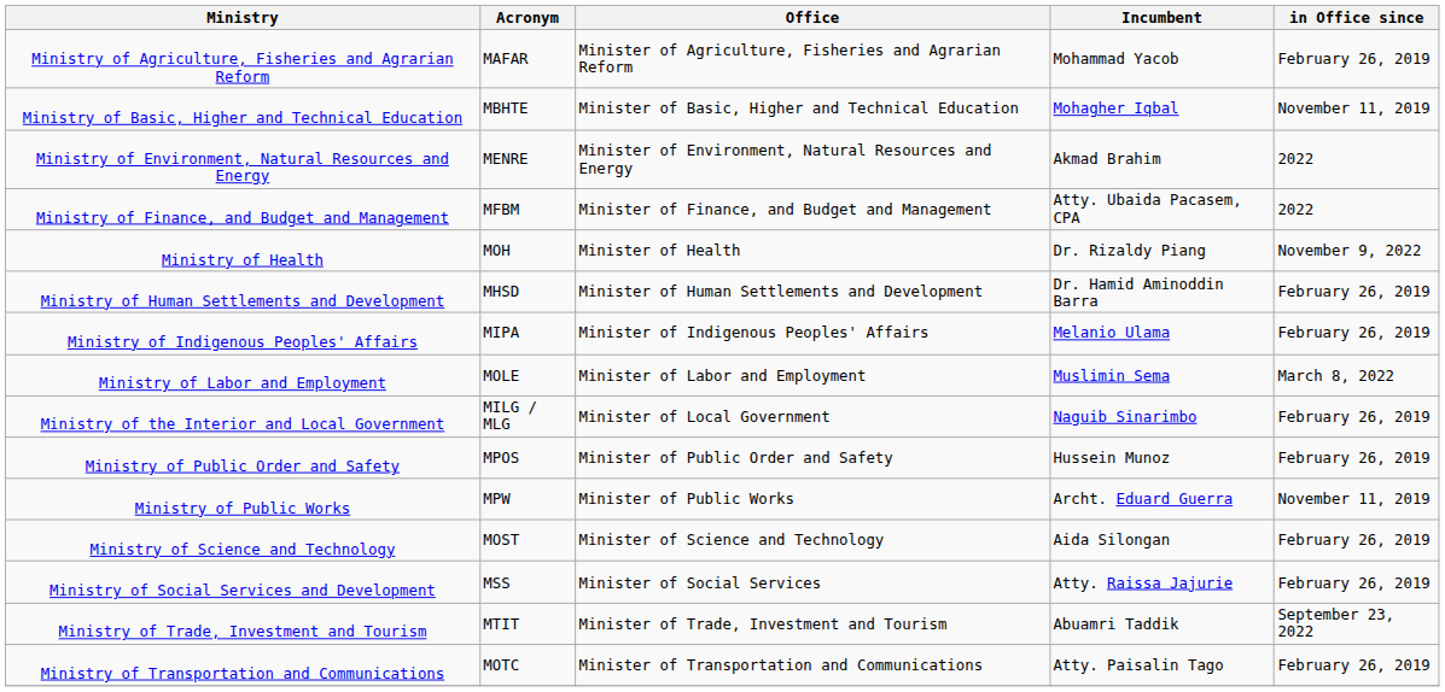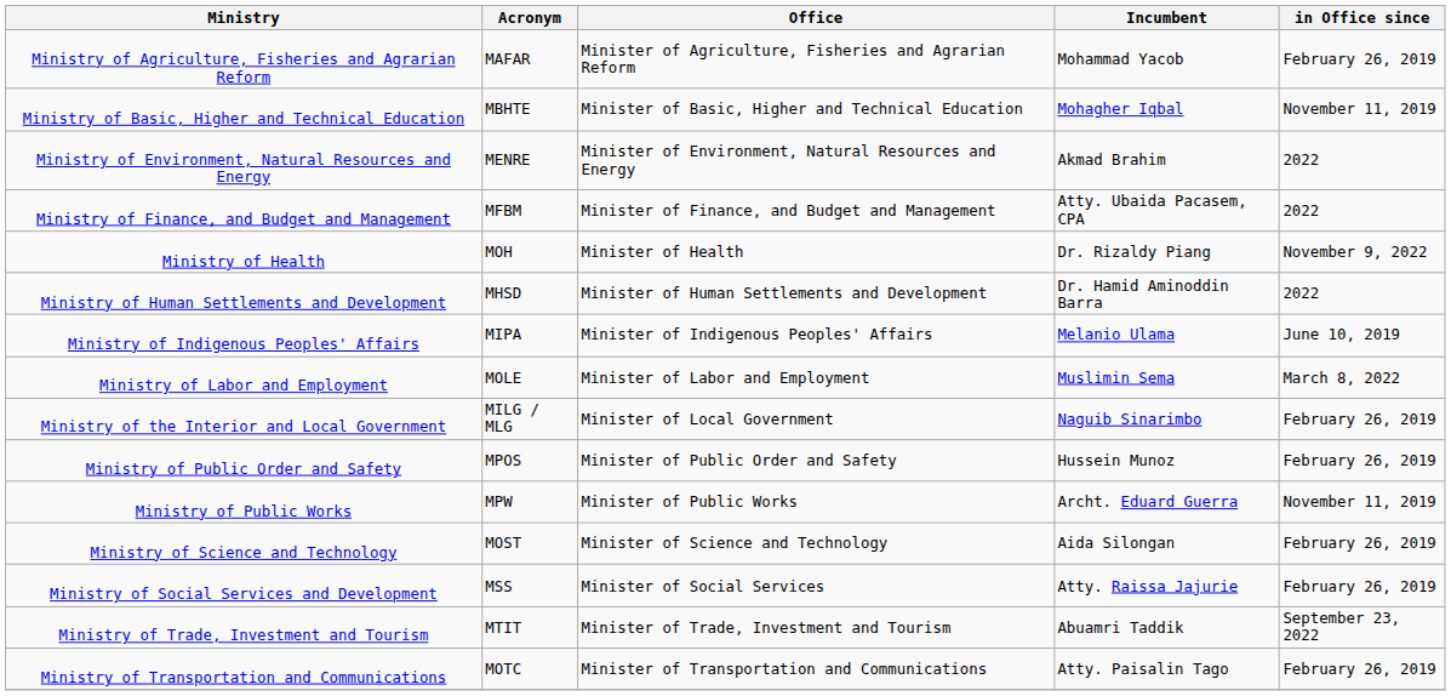 <table class="wikitable">
 <tr>
 <th>Ministry</th>
 <th>Acronym</th>
 <th>Office</th>
 <th>Incumbent</th>
 <th>in Office since</th>
 </tr>
 <tr>
 <td align="center"><br><a href='#'>Ministry of Agriculture, Fisheries and Agrarian Reform</a></td>
 <td>MAFAR</td>
 <td>Minister of Agriculture, Fisheries and Agrarian Reform</td>
 <td>Mohammad Yacob</td>
 <td>February 26, 2019</td>
 </tr>
 <tr>
 <td align="center"><br><a href='#'>Ministry of Basic, Higher and Technical Education</a></td>
 <td>MBHTE</td>
 <td>Minister of Basic, Higher and Technical Education</td>
 <td><a href='#'>Mohagher Iqbal</a></td>
 <td>November 11, 2019</td>
 </tr>
 <tr>
 <td align="center"><br><a href='#'>Ministry of Environment, Natural Resources and Energy</a></td>
 <td>MENRE</td>
 <td>Minister of Environment, Natural Resources and Energy</td>
 <td>Akmad Brahim</td>
 <td>2022</td>
 </tr>
 <tr>
 <td align="center"><br><a href='#'>Ministry of Finance, and Budget and Management</a></td>
 <td>MFBM</td>
 <td>Minister of Finance, and Budget and Management</td>
 <td>Atty. Ubaida Pacasem, CPA</td>
 <td>2022</td>
 </tr>
 <tr>
 <td align="center"><br><a href='#'>Ministry of Health</a></td>
 <td>MOH</td>
 <td>Minister of Health</td>
 <td>Dr. Rizaldy Piang</td>
 <td>November 9, 2022</td>
 </tr>
 <tr>
 <td align="center"><br><a href='#'>Ministry of Human Settlements and Development</a></td>
 <td>MHSD</td>
 <td>Minister of Human Settlements and Development</td>
 <td>Dr. Hamid Aminoddin Barra</td>
-<td>February 26, 2019</td>
+<td>2022</td>
 </tr>
 <tr>
 <td align="center"><br><a href='#'>Ministry of Indigenous Peoples' Affairs</a></td>
 <td>MIPA</td>
 <td>Minister of Indigenous Peoples' Affairs</td>
 <td><a href='#'>Melanio Ulama</a></td>
-<td>February 26, 2019</td>
+<td>June 10, 2019</td>
 </tr>
 <tr>
 <td align="center"><br><a href='#'>Ministry of Labor and Employment</a></td>
 <td>MOLE</td>
 <td>Minister of Labor and Employment</td>
 <td><a href='#'>Muslimin Sema</a></td>
 <td>March 8, 2022</td>
 </tr>
 <tr>
 <td align="center"><br><a href='#'>Ministry of the Interior and Local Government</a></td>
 <td>MILG / MLG</td>
 <td>Minister of Local Government</td>
 <td><a href='#'>Naguib Sinarimbo</a></td>
 <td>February 26, 2019</td>
 </tr>
 <tr>
 <td align="center"><br><a href='#'>Ministry of Public Order and Safety</a></td>
 <td>MPOS</td>
 <td>Minister of Public Order and Safety</td>
 <td>Hussein Munoz</td>
 <td>February 26, 2019</td>
 </tr>
 <tr>
 <td align="center"><br><a href='#'>Ministry of Public Works</a></td>
 <td>MPW</td>
 <td>Minister of Public Works</td>
 <td>Archt. <a href='#'>Eduard Guerra</a></td>
 <td>November 11, 2019</td>
 </tr>
 <tr>
 <td align="center"><br><a href='#'>Ministry of Science and Technology</a></td>
 <td>MOST</td>
 <td>Minister of Science and Technology</td>
 <td>Aida Silongan</td>
 <td>February 26, 2019</td>
 </tr>
 <tr>
 <td align="center"><br><a href='#'>Ministry of Social Services and Development </a></td>
 <td>MSS</td>
 <td>Minister of Social Services</td>
 <td>Atty. <a href='#'>Raissa Jajurie</a></td>
 <td>February 26, 2019</td>
 </tr>
 <tr>
 <td align="center"><br><a href='#'>Ministry of Trade, Investment and Tourism</a></td>
 <td>MTIT</td>
 <td>Minister of Trade, Investment and Tourism</td>
 <td>Abuamri Taddik</td>
 <td>September 23, 2022</td>
 </tr>
 <tr>
 <td align="center"><br><a href='#'>Ministry of Transportation and Communications</a></td>
 <td>MOTC</td>
 <td>Minister of Transportation and Communications</td>
 <td>Atty. Paisalin Tago</td>
 <td>February 26, 2019</td>
 </tr>
 <tr>
 </tr>
 </table>
